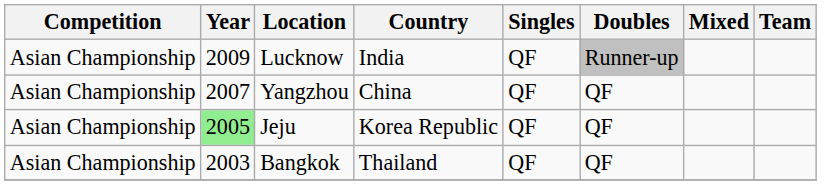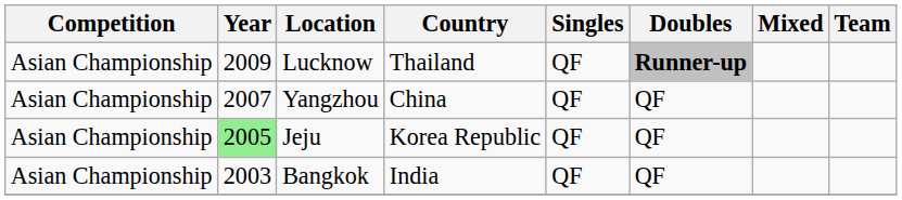 <table class="wikitable sortable">
 <tr class="hintergrundfarbe6">
 <th>Competition</th>
 <th>Year</th>
 <th>Location</th>
 <th>Country</th>
 <th>Singles</th>
 <th>Doubles</th>
 <th>Mixed</th>
 <th>Team</th>
 </tr>
 <tr>
 <td>Asian Championship</td>
 <td>2009</td>
 <td>Lucknow</td>
-<td>India</td>
+<td>Thailand</td>
 <td>QF</td>
-<td bgcolor="silver">Runner-up</td>
+<td bgcolor="silver"><strong>Runner-up</strong></td>
 <td></td>
 <td></td>
 </tr>
 <tr>
 <td>Asian Championship</td>
 <td>2007</td>
 <td>Yangzhou</td>
 <td>China</td>
 <td>QF</td>
 <td>QF</td>
 <td></td>
 <td></td>
 </tr>
 <tr>
 <td>Asian Championship</td>
 <td style="background: lightgreen;">2005</td>
 <td>Jeju</td>
 <td>Korea Republic</td>
 <td>QF</td>
 <td>QF</td>
 <td></td>
 <td></td>
 </tr>
 <tr>
 <td>Asian Championship</td>
 <td>2003</td>
 <td>Bangkok</td>
-<td>Thailand</td>
+<td>India</td>
 <td>QF</td>
 <td>QF</td>
 <td></td>
 <td></td>
 </tr>
 <tr>
 </tr>
 </table>
